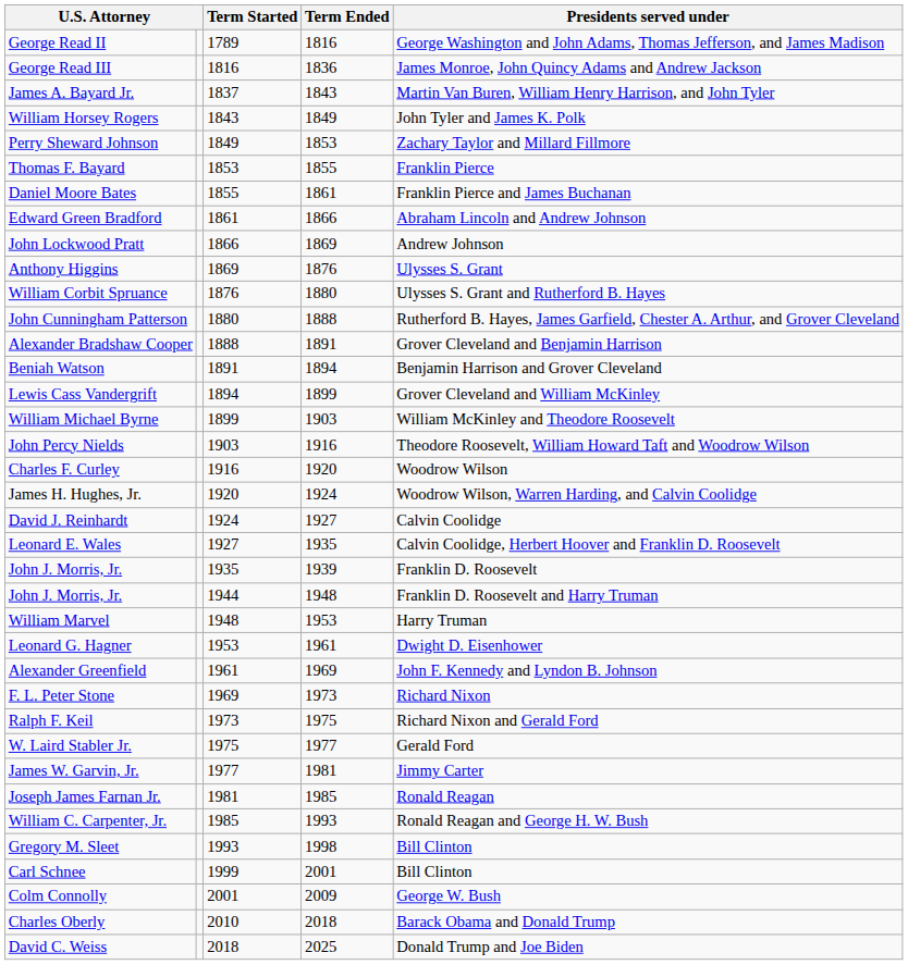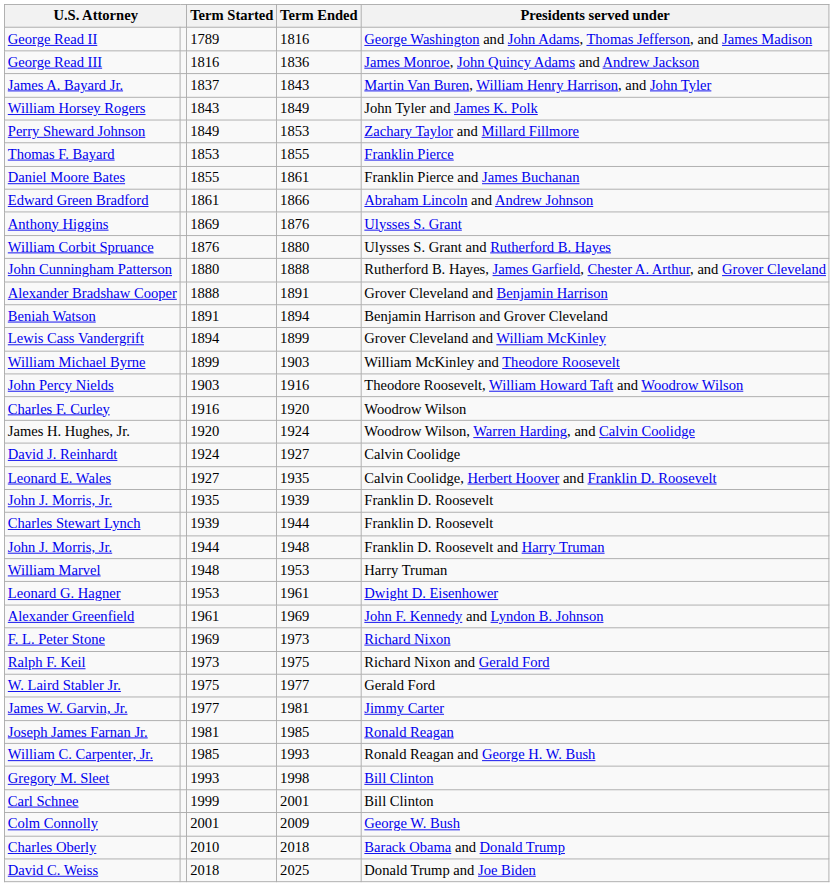 <table class="wikitable">
 <tr>
 <th colspan="2">U.S. Attorney</th>
 <th>Term Started</th>
 <th>Term Ended</th>
 <th>Presidents served under</th>
 </tr>
 <tr>
 <td><a href='#'>George Read II</a></td>
 <td></td>
 <td>1789</td>
 <td>1816</td>
 <td><a href='#'>George Washington</a> and <a href='#'>John Adams</a>, <a href='#'>Thomas Jefferson</a>, and <a href='#'>James Madison</a></td>
 </tr>
 <tr>
 <td><a href='#'>George Read III</a></td>
 <td></td>
 <td>1816</td>
 <td>1836</td>
 <td><a href='#'>James Monroe</a>, <a href='#'>John Quincy Adams</a> and <a href='#'>Andrew Jackson</a></td>
 </tr>
 <tr>
 <td><a href='#'>James A. Bayard Jr.</a></td>
 <td></td>
 <td>1837</td>
 <td>1843</td>
 <td><a href='#'>Martin Van Buren</a>, <a href='#'>William Henry Harrison</a>, and <a href='#'>John Tyler</a></td>
 </tr>
 <tr>
 <td><a href='#'>William Horsey Rogers</a></td>
 <td></td>
 <td>1843</td>
 <td>1849</td>
 <td>John Tyler and <a href='#'>James K. Polk</a></td>
 </tr>
 <tr>
 <td><a href='#'>Perry Sheward Johnson</a></td>
 <td></td>
 <td>1849</td>
 <td>1853</td>
 <td><a href='#'>Zachary Taylor</a> and <a href='#'>Millard Fillmore</a></td>
 </tr>
 <tr>
 <td><a href='#'>Thomas F. Bayard</a></td>
 <td></td>
 <td>1853</td>
 <td>1855</td>
 <td><a href='#'>Franklin Pierce</a></td>
 </tr>
 <tr>
 <td><a href='#'>Daniel Moore Bates</a></td>
 <td></td>
 <td>1855</td>
 <td>1861</td>
 <td>Franklin Pierce and <a href='#'>James Buchanan</a></td>
 </tr>
 <tr>
 <td><a href='#'>Edward Green Bradford</a></td>
 <td></td>
 <td>1861</td>
 <td>1866</td>
 <td><a href='#'>Abraham Lincoln</a> and <a href='#'>Andrew Johnson</a></td>
-</tr>
-<tr>
-<td><a href='#'>John Lockwood Pratt</a></td>
-<td></td>
-<td>1866</td>
-<td>1869</td>
-<td>Andrew Johnson</td>
 </tr>
 <tr>
 <td><a href='#'>Anthony Higgins</a></td>
 <td></td>
 <td>1869</td>
 <td>1876</td>
 <td><a href='#'>Ulysses S. Grant</a></td>
 </tr>
 <tr>
 <td><a href='#'>William Corbit Spruance</a></td>
 <td></td>
 <td>1876</td>
 <td>1880</td>
 <td>Ulysses S. Grant and <a href='#'>Rutherford B. Hayes</a></td>
 </tr>
 <tr>
 <td><a href='#'>John Cunningham Patterson</a></td>
 <td></td>
 <td>1880</td>
 <td>1888</td>
 <td>Rutherford B. Hayes, <a href='#'>James Garfield</a>, <a href='#'>Chester A. Arthur</a>, and <a href='#'>Grover Cleveland</a></td>
 </tr>
 <tr>
 <td><a href='#'>Alexander Bradshaw Cooper</a></td>
 <td></td>
 <td>1888</td>
 <td>1891</td>
 <td>Grover Cleveland and <a href='#'>Benjamin Harrison</a></td>
 </tr>
 <tr>
 <td><a href='#'>Beniah Watson</a></td>
 <td></td>
 <td>1891</td>
 <td>1894</td>
 <td>Benjamin Harrison and Grover Cleveland</td>
 </tr>
 <tr>
 <td><a href='#'>Lewis Cass Vandergrift</a></td>
 <td></td>
 <td>1894</td>
 <td>1899</td>
 <td>Grover Cleveland and <a href='#'>William McKinley</a></td>
 </tr>
 <tr>
 <td><a href='#'>William Michael Byrne</a></td>
 <td></td>
 <td>1899</td>
 <td>1903</td>
 <td>William McKinley and <a href='#'>Theodore Roosevelt</a></td>
 </tr>
 <tr>
 <td><a href='#'>John Percy Nields</a></td>
 <td></td>
 <td>1903</td>
 <td>1916</td>
 <td>Theodore Roosevelt, <a href='#'>William Howard Taft</a> and <a href='#'>Woodrow Wilson</a></td>
 </tr>
 <tr>
 <td><a href='#'>Charles F. Curley</a></td>
 <td></td>
 <td>1916</td>
 <td>1920</td>
 <td>Woodrow Wilson</td>
 </tr>
 <tr>
 <td>James H. Hughes, Jr.</td>
 <td></td>
 <td>1920</td>
 <td>1924</td>
 <td>Woodrow Wilson, <a href='#'>Warren Harding</a>, and <a href='#'>Calvin Coolidge</a></td>
 </tr>
 <tr>
 <td><a href='#'>David J. Reinhardt</a></td>
 <td></td>
 <td>1924</td>
 <td>1927</td>
 <td>Calvin Coolidge</td>
 </tr>
 <tr>
 <td><a href='#'>Leonard E. Wales</a></td>
 <td></td>
 <td>1927</td>
 <td>1935</td>
 <td>Calvin Coolidge, <a href='#'>Herbert Hoover</a> and <a href='#'>Franklin D. Roosevelt</a></td>
 </tr>
 <tr>
 <td><a href='#'>John J. Morris, Jr.</a></td>
 <td></td>
 <td>1935</td>
 <td>1939</td>
+<td>Franklin D. Roosevelt</td>
+</tr>
+<tr>
+<td><a href='#'>Charles Stewart Lynch</a></td>
+<td></td>
+<td>1939</td>
+<td>1944</td>
 <td>Franklin D. Roosevelt</td>
 </tr>
 <tr>
 <td><a href='#'>John J. Morris, Jr.</a></td>
 <td></td>
 <td>1944</td>
 <td>1948</td>
 <td>Franklin D. Roosevelt and <a href='#'>Harry Truman</a></td>
 </tr>
 <tr>
 <td><a href='#'>William Marvel</a></td>
 <td></td>
 <td>1948</td>
 <td>1953</td>
 <td>Harry Truman</td>
 </tr>
 <tr>
 <td><a href='#'>Leonard G. Hagner</a></td>
 <td></td>
 <td>1953</td>
 <td>1961</td>
 <td><a href='#'>Dwight D. Eisenhower</a></td>
 </tr>
 <tr>
 <td><a href='#'>Alexander Greenfield</a></td>
 <td></td>
 <td>1961</td>
 <td>1969</td>
 <td><a href='#'>John F. Kennedy</a> and <a href='#'>Lyndon B. Johnson</a></td>
 </tr>
 <tr>
 <td><a href='#'>F. L. Peter Stone</a></td>
 <td></td>
 <td>1969</td>
 <td>1973</td>
 <td><a href='#'>Richard Nixon</a></td>
 </tr>
 <tr>
 <td><a href='#'>Ralph F. Keil</a></td>
 <td></td>
 <td>1973</td>
 <td>1975</td>
 <td>Richard Nixon and <a href='#'>Gerald Ford</a></td>
 </tr>
 <tr>
 <td><a href='#'>W. Laird Stabler Jr.</a></td>
 <td></td>
 <td>1975</td>
 <td>1977</td>
 <td>Gerald Ford</td>
 </tr>
 <tr>
 <td><a href='#'>James W. Garvin, Jr.</a></td>
 <td></td>
 <td>1977</td>
 <td>1981</td>
 <td><a href='#'>Jimmy Carter</a></td>
 </tr>
 <tr>
 <td><a href='#'>Joseph James Farnan Jr.</a></td>
 <td></td>
 <td>1981</td>
 <td>1985</td>
 <td><a href='#'>Ronald Reagan</a></td>
 </tr>
 <tr>
 <td><a href='#'>William C. Carpenter, Jr.</a></td>
 <td></td>
 <td>1985</td>
 <td>1993</td>
 <td>Ronald Reagan and <a href='#'>George H. W. Bush</a></td>
 </tr>
 <tr>
 <td><a href='#'>Gregory M. Sleet</a></td>
 <td></td>
 <td>1993</td>
 <td>1998</td>
 <td><a href='#'>Bill Clinton</a></td>
 </tr>
 <tr>
 <td><a href='#'>Carl Schnee</a></td>
 <td></td>
 <td>1999</td>
 <td>2001</td>
 <td>Bill Clinton</td>
 </tr>
 <tr>
 <td><a href='#'>Colm Connolly</a></td>
 <td></td>
 <td>2001</td>
 <td>2009</td>
 <td><a href='#'>George W. Bush</a></td>
 </tr>
 <tr>
 <td><a href='#'>Charles Oberly</a></td>
 <td></td>
 <td>2010</td>
 <td>2018</td>
 <td><a href='#'>Barack Obama</a> and <a href='#'>Donald Trump</a></td>
 </tr>
 <tr>
 <td><a href='#'>David C. Weiss</a></td>
 <td></td>
 <td>2018</td>
 <td>2025</td>
 <td>Donald Trump and <a href='#'>Joe Biden</a></td>
 </tr>
 </table>
